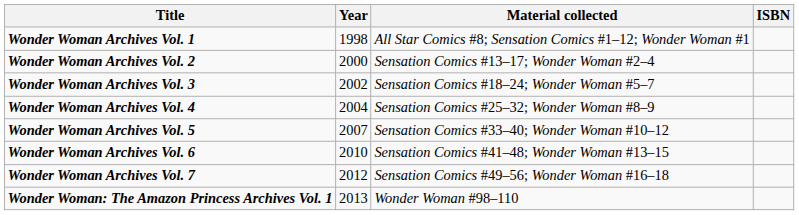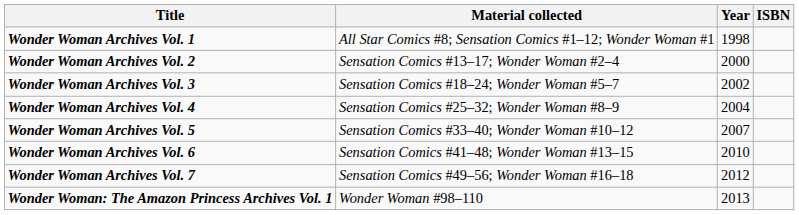 <table class="wikitable sortable">
 <tr>
 <th>Title</th>
+<th>Material collected</th>
 <th>Year</th>
-<th>Material collected</th>
 <th>ISBN</th>
 </tr>
 <tr>
 <td><strong><em>Wonder Woman Archives Vol. 1</em></strong></td>
+<td><em>All Star Comics</em> #8; <em>Sensation Comics</em> #1–12; <em>Wonder Woman</em> #1</td>
 <td>1998</td>
-<td><em>All Star Comics</em> #8; <em>Sensation Comics</em> #1–12; <em>Wonder Woman</em> #1</td>
 <td></td>
 </tr>
 <tr>
 <td><strong><em>Wonder Woman Archives Vol. 2</em></strong></td>
+<td><em>Sensation Comics</em> #13–17; <em>Wonder Woman</em> #2–4</td>
 <td>2000</td>
-<td><em>Sensation Comics</em> #13–17; <em>Wonder Woman</em> #2–4</td>
 <td></td>
 </tr>
 <tr>
 <td><strong><em>Wonder Woman Archives Vol. 3</em></strong></td>
+<td><em>Sensation Comics</em> #18–24; <em>Wonder Woman</em> #5–7</td>
 <td>2002</td>
-<td><em>Sensation Comics</em> #18–24; <em>Wonder Woman</em> #5–7</td>
 <td></td>
 </tr>
 <tr>
 <td><strong><em>Wonder Woman Archives Vol. 4</em></strong></td>
+<td><em>Sensation Comics</em> #25–32; <em>Wonder Woman</em> #8–9</td>
 <td>2004</td>
-<td><em>Sensation Comics</em> #25–32; <em>Wonder Woman</em> #8–9</td>
 <td></td>
 </tr>
 <tr>
 <td><strong><em>Wonder Woman Archives Vol. 5</em></strong></td>
+<td><em>Sensation Comics</em> #33–40; <em>Wonder Woman</em> #10–12</td>
 <td>2007</td>
-<td><em>Sensation Comics</em> #33–40; <em>Wonder Woman</em> #10–12</td>
 <td></td>
 </tr>
 <tr>
 <td><strong><em>Wonder Woman Archives Vol. 6</em></strong></td>
+<td><em>Sensation Comics</em> #41–48; <em>Wonder Woman</em> #13–15</td>
 <td>2010</td>
-<td><em>Sensation Comics</em> #41–48; <em>Wonder Woman</em> #13–15</td>
 <td></td>
 </tr>
 <tr>
 <td><strong><em>Wonder Woman Archives Vol. 7</em></strong></td>
+<td><em>Sensation Comics</em> #49–56; <em>Wonder Woman</em> #16–18</td>
 <td>2012</td>
-<td><em>Sensation Comics</em> #49–56; <em>Wonder Woman</em> #16–18</td>
 <td></td>
 </tr>
 <tr>
 <td><strong><em>Wonder Woman: The Amazon Princess Archives Vol. 1</em></strong></td>
+<td><em>Wonder Woman</em> #98–110</td>
 <td>2013</td>
-<td><em>Wonder Woman</em> #98–110</td>
 <td></td>
 </tr>
 </table>
